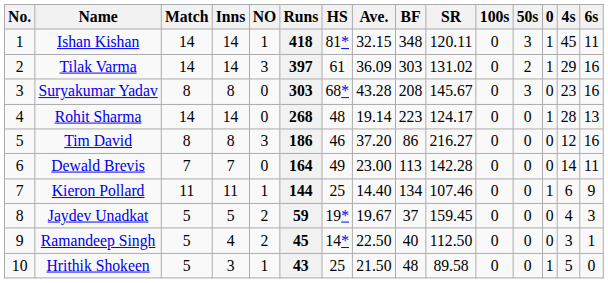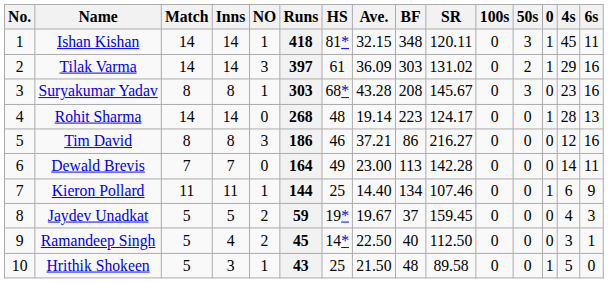 <table class="wikitable sortable" style="text-align: center;">
 <tr>
 <th>No.</th>
 <th>Name</th>
 <th>Match</th>
 <th>Inns</th>
 <th>NO</th>
 <th>Runs</th>
 <th>HS</th>
 <th>Ave.</th>
 <th>BF</th>
 <th>SR</th>
 <th>100s</th>
 <th>50s</th>
 <th>0</th>
 <th>4s</th>
 <th>6s</th>
 </tr>
 <tr>
 <td>1</td>
 <td><a href='#'>Ishan Kishan</a></td>
 <td>14</td>
 <td>14</td>
 <td>1</td>
 <th>418</th>
 <td>81<a href='#'>*</a></td>
 <td>32.15</td>
 <td>348</td>
 <td>120.11</td>
 <td>0</td>
 <td>3</td>
 <td>1</td>
 <td>45</td>
 <td>11</td>
 </tr>
 <tr>
 <td>2</td>
 <td><a href='#'>Tilak Varma</a></td>
 <td>14</td>
 <td>14</td>
 <td>3</td>
 <th>397</th>
 <td>61</td>
 <td>36.09</td>
 <td>303</td>
 <td>131.02</td>
 <td>0</td>
 <td>2</td>
 <td>1</td>
 <td>29</td>
 <td>16</td>
 </tr>
 <tr>
 <td>3</td>
 <td><a href='#'>Suryakumar Yadav</a></td>
 <td>8</td>
 <td>8</td>
-<td>0</td>
+<td>1</td>
 <th>303</th>
 <td>68<a href='#'>*</a></td>
 <td>43.28</td>
 <td>208</td>
 <td>145.67</td>
 <td>0</td>
 <td>3</td>
 <td>0</td>
 <td>23</td>
 <td>16</td>
 </tr>
 <tr>
 <td>4</td>
 <td><a href='#'>Rohit Sharma</a></td>
 <td>14</td>
 <td>14</td>
 <td>0</td>
 <th>268</th>
 <td>48</td>
 <td>19.14</td>
 <td>223</td>
 <td>124.17</td>
 <td>0</td>
 <td>0</td>
 <td>1</td>
 <td>28</td>
 <td>13</td>
 </tr>
 <tr>
 <td>5</td>
 <td><a href='#'>Tim David</a></td>
 <td>8</td>
 <td>8</td>
 <td>3</td>
 <th>186</th>
 <td>46</td>
-<td>37.20</td>
+<td>37.21</td>
 <td>86</td>
 <td>216.27</td>
 <td>0</td>
 <td>0</td>
 <td>0</td>
 <td>12</td>
 <td>16</td>
 </tr>
 <tr>
 <td>6</td>
 <td><a href='#'>Dewald Brevis</a></td>
 <td>7</td>
 <td>7</td>
 <td>0</td>
 <th>164</th>
 <td>49</td>
 <td>23.00</td>
 <td>113</td>
 <td>142.28</td>
 <td>0</td>
 <td>0</td>
 <td>0</td>
 <td>14</td>
 <td>11</td>
 </tr>
 <tr>
 <td>7</td>
 <td><a href='#'>Kieron Pollard</a></td>
 <td>11</td>
 <td>11</td>
 <td>1</td>
 <th>144</th>
 <td>25</td>
 <td>14.40</td>
 <td>134</td>
 <td>107.46</td>
 <td>0</td>
 <td>0</td>
 <td>1</td>
 <td>6</td>
 <td>9</td>
 </tr>
 <tr>
 <td>8</td>
 <td><a href='#'>Jaydev Unadkat</a></td>
 <td>5</td>
 <td>5</td>
 <td>2</td>
 <th>59</th>
 <td>19<a href='#'>*</a></td>
 <td>19.67</td>
 <td>37</td>
 <td>159.45</td>
 <td>0</td>
 <td>0</td>
 <td>0</td>
 <td>4</td>
 <td>3</td>
 </tr>
 <tr>
 <td>9</td>
 <td><a href='#'>Ramandeep Singh</a></td>
 <td>5</td>
 <td>4</td>
 <td>2</td>
 <th>45</th>
 <td>14<a href='#'>*</a></td>
 <td>22.50</td>
 <td>40</td>
 <td>112.50</td>
 <td>0</td>
 <td>0</td>
 <td>0</td>
 <td>3</td>
 <td>1</td>
 </tr>
 <tr>
 <td>10</td>
 <td><a href='#'>Hrithik Shokeen</a></td>
 <td>5</td>
 <td>3</td>
 <td>1</td>
 <th>43</th>
 <td>25</td>
 <td>21.50</td>
 <td>48</td>
 <td>89.58</td>
 <td>0</td>
 <td>0</td>
 <td>1</td>
 <td>5</td>
 <td>0</td>
 </tr>
 </table>
